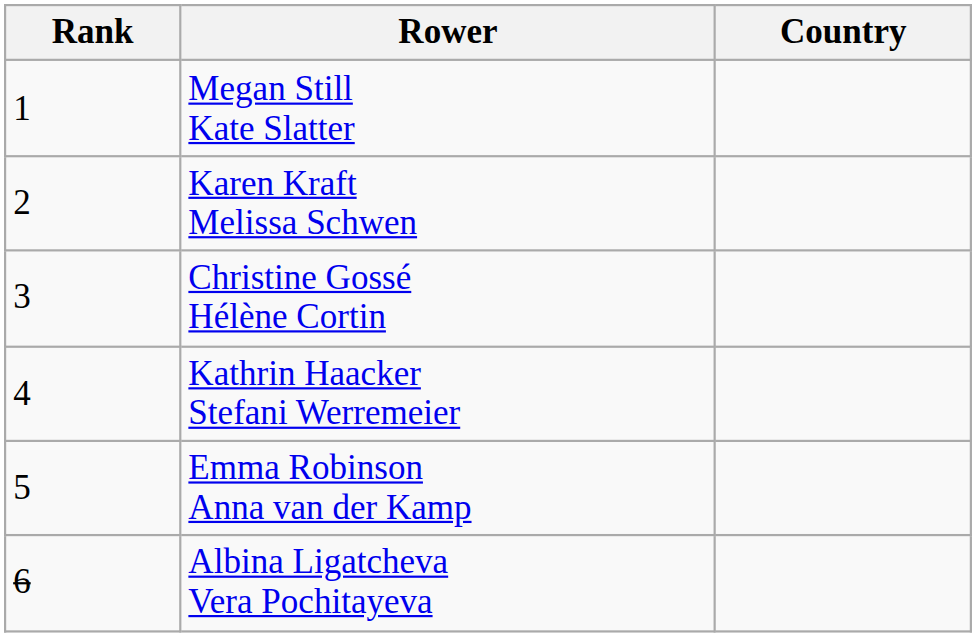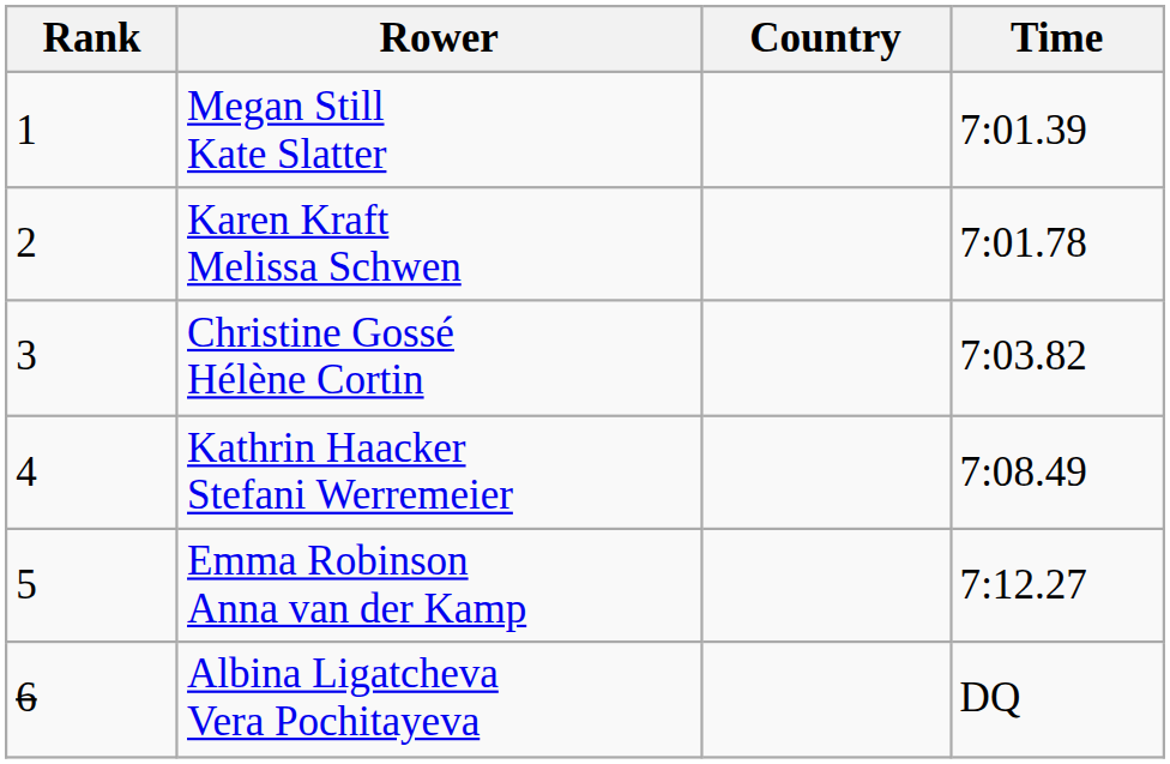 <table class="wikitable sortable" width=50%>
 <tr>
 <th>Rank</th>
 <th>Rower</th>
 <th>Country</th>
+<th>Time</th>
 </tr>
 <tr>
 <td>1</td>
 <td><a href='#'>Megan Still</a><br> <a href='#'>Kate Slatter</a></td>
 <td></td>
+<td>7:01.39</td>
 </tr>
 <tr>
 <td>2</td>
 <td><a href='#'>Karen Kraft</a><br><a href='#'>Melissa Schwen</a></td>
 <td></td>
+<td>7:01.78</td>
 </tr>
 <tr>
 <td>3</td>
 <td><a href='#'>Christine Gossé</a><br><a href='#'>Hélène Cortin</a></td>
 <td></td>
+<td>7:03.82</td>
 </tr>
 <tr>
 <td>4</td>
 <td><a href='#'>Kathrin Haacker</a><br><a href='#'>Stefani Werremeier</a></td>
 <td></td>
+<td>7:08.49</td>
 </tr>
 <tr>
 <td>5</td>
 <td><a href='#'>Emma Robinson</a><br><a href='#'>Anna van der Kamp</a></td>
 <td></td>
+<td>7:12.27</td>
 </tr>
 <tr>
 <td><s>6</s></td>
 <td><a href='#'>Albina Ligatcheva</a><br><a href='#'>Vera Pochitayeva</a></td>
 <td></td>
+<td>DQ</td>
 </tr>
 </table>
